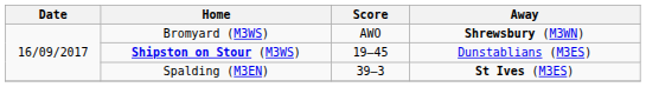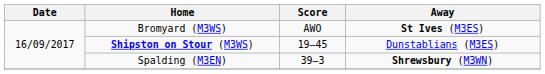 <table class="wikitable" style="text-align: center">
 <tr>
 <th width=100>Date</th>
 <th width=250>Home</th>
 <th width=80>Score</th>
 <th width=250>Away</th>
 </tr>
 <tr>
 <td rowspan=3>16/09/2017</td>
 <td>Bromyard (<a href='#'>M3WS</a>)</td>
 <td>AWO</td>
-<td><strong>Shrewsbury</strong> (<a href='#'>M3WN</a>)</td>
+<td><strong>St Ives</strong> (<a href='#'>M3ES</a>)</td>
 </tr>
 <tr>
 <td><strong><a href='#'>Shipston on Stour</a></strong> (<a href='#'>M3WS</a>)</td>
 <td>19–45</td>
 <td><a href='#'>Dunstablians</a> (<a href='#'>M3ES</a>)</td>
 </tr>
 <tr>
 <td>Spalding (<a href='#'>M3EN</a>)</td>
 <td>39–3</td>
-<td><strong>St Ives</strong> (<a href='#'>M3ES</a>)</td>
+<td><strong>Shrewsbury</strong> (<a href='#'>M3WN</a>)</td>
 </tr>
 <tr>
 </tr>
 </table>
